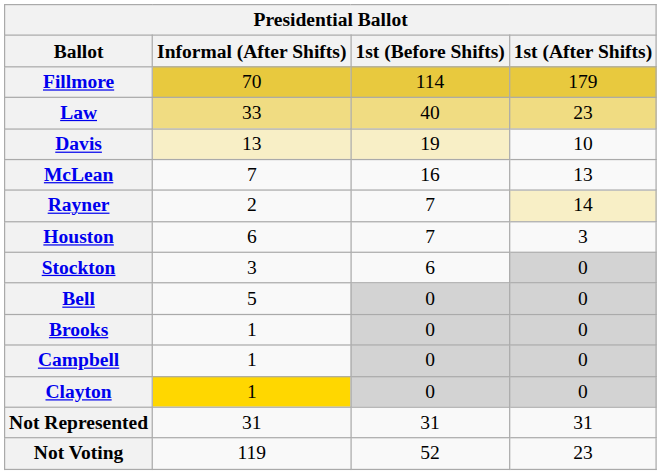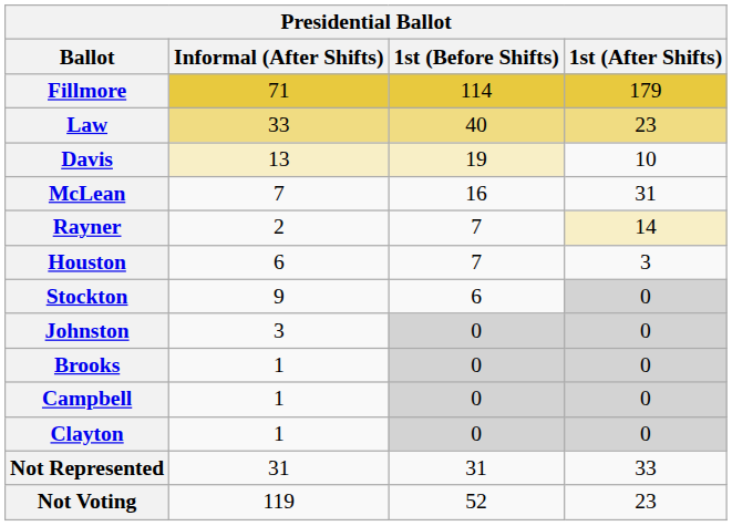 <table class="wikitable sortable" style="text-align:center">
 <tr>
 <th colspan="4"><strong>Presidential Ballot</strong></th>
 </tr>
 <tr>
 <th>Ballot</th>
 <th>Informal (After Shifts)</th>
 <th>1st (Before Shifts)</th>
 <th>1st (After Shifts)</th>
 </tr>
 <tr>
 <th><a href='#'>Fillmore</a></th>
-<td style="background:#e8c93e;">70</td>
+<td style="background:#e8c93e;">71</td>
 <td style="background:#e8c93e;">114</td>
 <td style="background:#e8c93e;">179</td>
 </tr>
 <tr>
 <th><a href='#'>Law</a></th>
 <td style="background:#f0dc82;">33</td>
 <td style="background:#f0dc82;">40</td>
 <td style="background:#f0dc82;">23</td>
 </tr>
 <tr>
 <th><a href='#'>Davis</a></th>
 <td style="background:#f8efc6;">13</td>
 <td style="background:#f8efc6;">19</td>
 <td>10</td>
 </tr>
 <tr>
 <th><a href='#'>McLean</a></th>
 <td>7</td>
 <td>16</td>
-<td>13</td>
+<td>31</td>
 </tr>
 <tr>
 <th><a href='#'>Rayner</a></th>
 <td>2</td>
 <td>7</td>
 <td style="background:#f8efc6;">14</td>
 </tr>
 <tr>
 <th><a href='#'>Houston</a></th>
 <td>6</td>
 <td>7</td>
 <td>3</td>
 </tr>
 <tr>
 <th><a href='#'>Stockton</a></th>
-<td>3</td>
+<td>9</td>
 <td>6</td>
 <td style="background:#d3d3d3">0</td>
 </tr>
 <tr>
-<th><a href='#'>Bell</a></th>
-<td>5</td>
+<th><a href='#'>Johnston</a></th>
+<td>3</td>
 <td style="background:#d3d3d3">0</td>
 <td style="background:#d3d3d3">0</td>
 </tr>
 <tr>
 <th><a href='#'>Brooks</a></th>
 <td>1</td>
 <td style="background:#d3d3d3">0</td>
 <td style="background:#d3d3d3">0</td>
 </tr>
 <tr>
 <th><a href='#'>Campbell</a></th>
 <td>1</td>
 <td style="background:#d3d3d3">0</td>
 <td style="background:#d3d3d3">0</td>
 </tr>
 <tr>
 <th><a href='#'>Clayton</a></th>
-<td style="background: gold;">1</td>
+<td>1</td>
 <td style="background:#d3d3d3">0</td>
 <td style="background:#d3d3d3">0</td>
 </tr>
 <tr>
 <th>Not Represented</th>
 <td>31</td>
 <td>31</td>
-<td>31</td>
+<td>33</td>
 </tr>
 <tr>
 <th>Not Voting</th>
 <td>119</td>
 <td>52</td>
 <td>23</td>
 </tr>
 </table>
